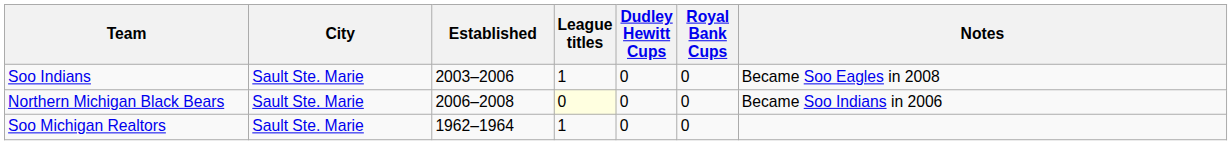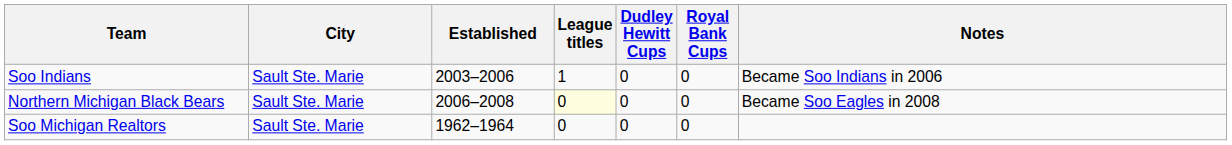 <table class="wikitable">
 <tr>
 <th bgcolor="#DDDDFF" width="20%">Team</th>
 <th bgcolor="#DDDDFF" width="15%">City</th>
 <th bgcolor="#DDDDFF" width="10%">Established</th>
 <th bgcolor="#DDDDFF" width="5%">League titles</th>
 <th bgcolor="#DDDDFF" width="5%"><a href='#'>Dudley Hewitt Cups</a></th>
 <th bgcolor="#DDDDFF" width="5%"><a href='#'>Royal Bank Cups</a></th>
 <th bgcolor="#DDDDFF" width="40%">Notes</th>
 </tr>
 <tr>
 <td><a href='#'>Soo Indians</a></td>
 <td><a href='#'>Sault Ste. Marie</a></td>
 <td>2003–2006</td>
 <td>1</td>
 <td>0</td>
 <td>0</td>
-<td>Became <a href='#'>Soo Eagles</a> in 2008</td>
+<td>Became <a href='#'>Soo Indians</a> in 2006</td>
 </tr>
 <tr>
 <td><a href='#'>Northern Michigan Black Bears</a></td>
 <td><a href='#'>Sault Ste. Marie</a></td>
 <td>2006–2008</td>
 <td style="background: lightyellow;">0</td>
 <td>0</td>
 <td>0</td>
-<td>Became <a href='#'>Soo Indians</a> in 2006</td>
+<td>Became <a href='#'>Soo Eagles</a> in 2008</td>
 </tr>
 <tr>
 <td><a href='#'>Soo Michigan Realtors</a></td>
 <td><a href='#'>Sault Ste. Marie</a></td>
 <td>1962–1964</td>
-<td>1</td>
+<td>0</td>
 <td>0</td>
 <td>0</td>
 </tr>
 </table>
